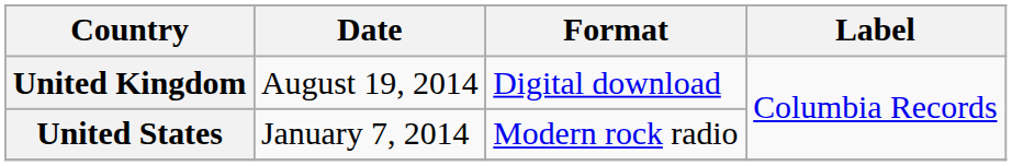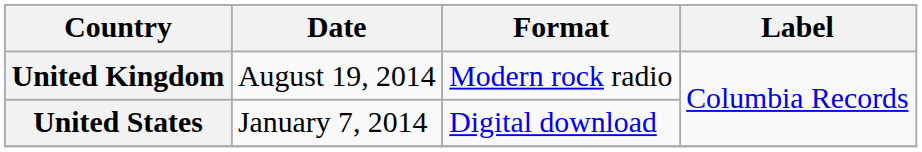 <table class="wikitable plainrowheaders">
 <tr>
 <th scope="col">Country</th>
 <th scope="col">Date</th>
 <th scope="col">Format</th>
 <th scope="col">Label</th>
 </tr>
 <tr>
 <th scope="row">United Kingdom</th>
 <td>August 19, 2014</td>
-<td><a href='#'>Digital download</a></td>
+<td><a href='#'>Modern rock</a> radio</td>
 <td rowspan="2"><a href='#'>Columbia Records</a></td>
 </tr>
 <tr>
 <th scope="row">United States</th>
 <td>January 7, 2014</td>
-<td><a href='#'>Modern rock</a> radio</td>
+<td><a href='#'>Digital download</a></td>
 </tr>
 <tr>
 </tr>
 </table>
